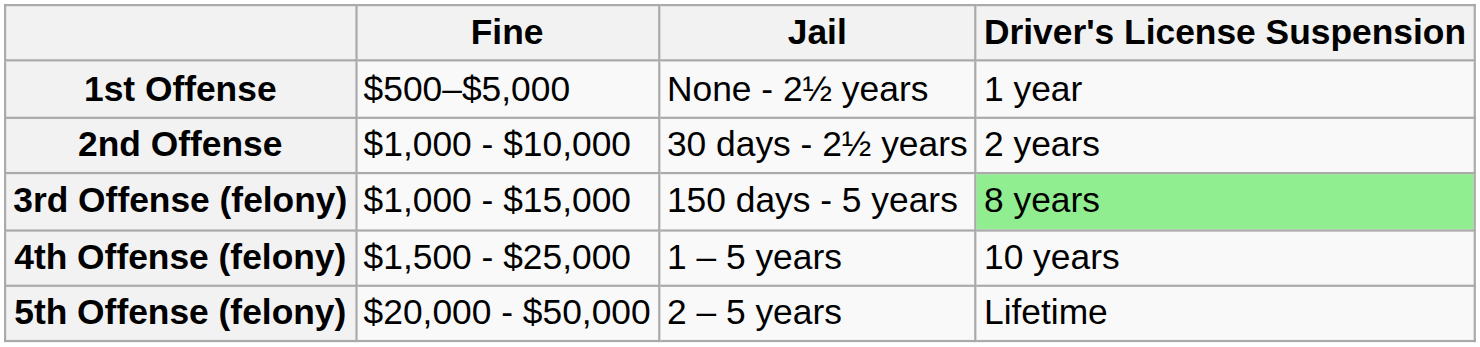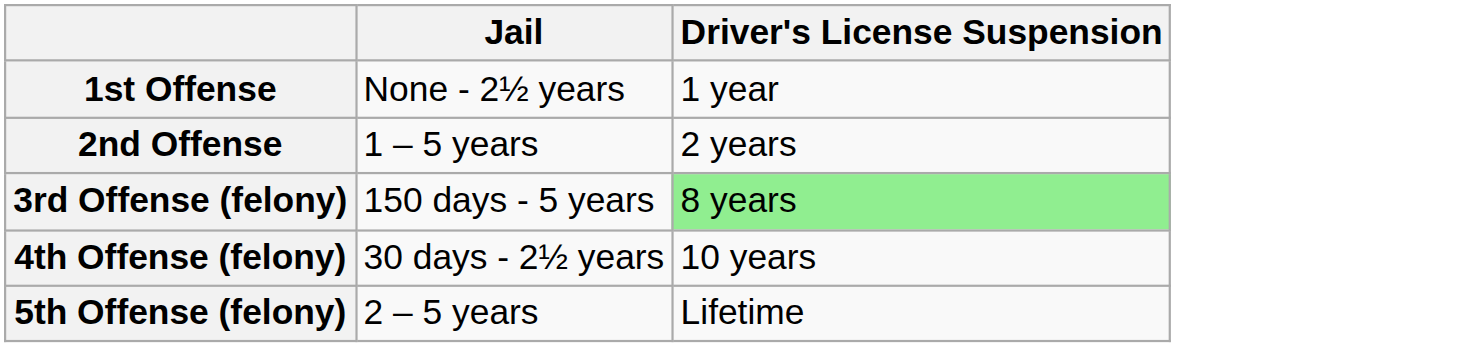 <table class="wikitable">
 <tr>
 <th></th>
-<th>Fine</th>
 <th>Jail</th>
 <th>Driver's License Suspension</th>
 </tr>
 <tr>
 <th>1st Offense</th>
-<td>$500–$5,000</td>
 <td>None - 2½ years</td>
 <td>1 year</td>
 </tr>
 <tr>
 <th>2nd Offense</th>
-<td>$1,000 - $10,000</td>
-<td>30 days - 2½ years</td>
+<td>1 – 5 years</td>
 <td>2 years</td>
 </tr>
 <tr>
 <th>3rd Offense (felony)</th>
-<td>$1,000 - $15,000</td>
 <td>150 days - 5 years</td>
 <td style="background: lightgreen;">8 years</td>
 </tr>
 <tr>
 <th>4th Offense (felony)</th>
-<td>$1,500 - $25,000</td>
-<td>1 – 5 years</td>
+<td>30 days - 2½ years</td>
 <td>10 years</td>
 </tr>
 <tr>
 <th>5th Offense (felony)</th>
-<td>$20,000 - $50,000</td>
 <td>2 – 5 years</td>
 <td>Lifetime</td>
 </tr>
 </table>
